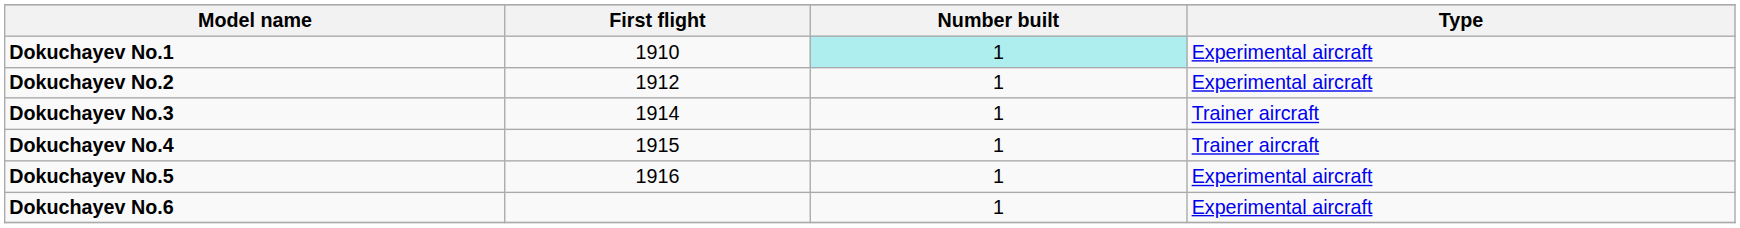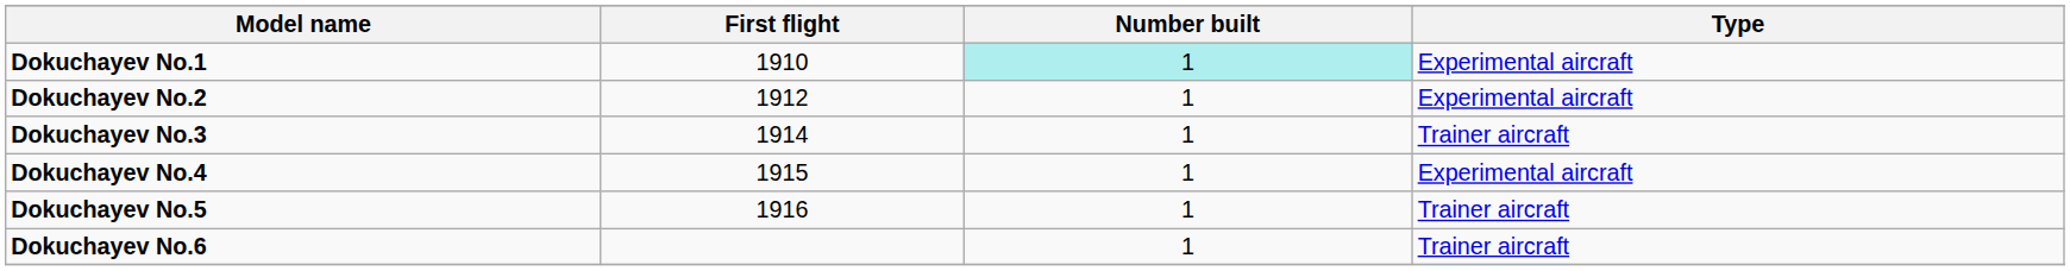 <table class="wikitable" width="100%" align=center style="font-size:90%;">
 <tr>
 </tr>
 <tr style="background:#efefef;">
 <th>Model name</th>
 <th>First flight</th>
 <th>Number built</th>
 <th>Type</th>
 </tr>
 <tr>
 <td align=left><strong>Dokuchayev No.1</strong></td>
 <td align=center>1910</td>
 <td align=center style="background: paleturquoise;">1</td>
 <td align=left><a href='#'>Experimental aircraft</a></td>
 </tr>
 <tr>
 <td align=left><strong>Dokuchayev No.2</strong></td>
 <td align=center>1912</td>
 <td align=center>1</td>
 <td align=left><a href='#'>Experimental aircraft</a></td>
 </tr>
 <tr>
 <td align=left><strong>Dokuchayev No.3</strong></td>
 <td align=center>1914</td>
 <td align=center>1</td>
 <td align=left><a href='#'>Trainer aircraft</a></td>
 </tr>
 <tr>
 <td align=left><strong>Dokuchayev No.4</strong></td>
 <td align=center>1915</td>
 <td align=center>1</td>
-<td align=left><a href='#'>Trainer aircraft</a></td>
+<td align=left><a href='#'>Experimental aircraft</a></td>
 </tr>
 <tr>
 <td align=left><strong>Dokuchayev No.5</strong></td>
 <td align=center>1916</td>
 <td align=center>1</td>
-<td align=left><a href='#'>Experimental aircraft</a></td>
+<td align=left><a href='#'>Trainer aircraft</a></td>
 </tr>
 <tr>
 <td align=left><strong>Dokuchayev No.6</strong></td>
 <td align=center></td>
 <td align=center>1</td>
-<td align=left><a href='#'>Experimental aircraft</a></td>
+<td align=left><a href='#'>Trainer aircraft</a></td>
 </tr>
 <tr>
 </tr>
 </table>
